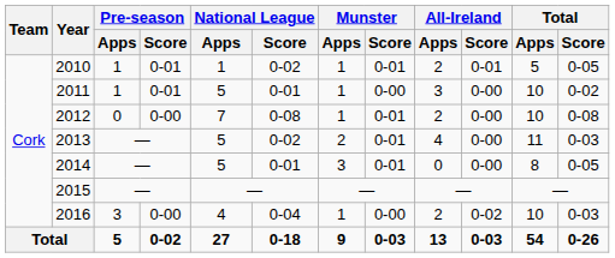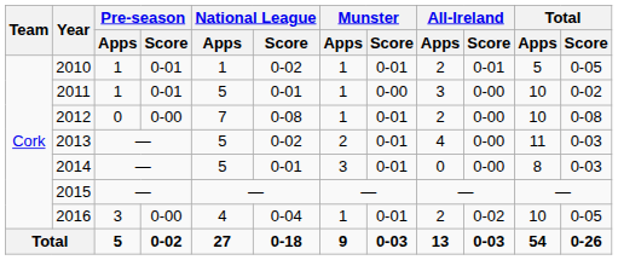 <table class="wikitable" style="text-align:center">
 <tr>
 <th rowspan="2">Team</th>
 <th rowspan="2">Year</th>
 <th colspan="2"><a href='#'>Pre-season</a></th>
 <th colspan="2"><a href='#'>National League</a></th>
 <th colspan="2"><a href='#'>Munster</a></th>
 <th colspan="2"><a href='#'>All-Ireland</a></th>
 <th colspan="2">Total</th>
 </tr>
 <tr>
 <th>Apps</th>
 <th>Score</th>
 <th>Apps</th>
 <th>Score</th>
 <th>Apps</th>
 <th>Score</th>
 <th>Apps</th>
 <th>Score</th>
 <th>Apps</th>
 <th>Score</th>
 </tr>
 <tr>
 <td rowspan="7"><a href='#'>Cork</a></td>
 <td>2010</td>
 <td>1</td>
 <td>0-01</td>
 <td>1</td>
 <td>0-02</td>
 <td>1</td>
 <td>0-01</td>
 <td>2</td>
 <td>0-01</td>
 <td>5</td>
 <td>0-05</td>
 </tr>
 <tr>
 <td>2011</td>
 <td>1</td>
 <td>0-01</td>
 <td>5</td>
 <td>0-01</td>
 <td>1</td>
 <td>0-00</td>
 <td>3</td>
 <td>0-00</td>
 <td>10</td>
 <td>0-02</td>
 </tr>
 <tr>
 <td>2012</td>
 <td>0</td>
 <td>0-00</td>
 <td>7</td>
 <td>0-08</td>
 <td>1</td>
 <td>0-01</td>
 <td>2</td>
 <td>0-00</td>
 <td>10</td>
 <td>0-08</td>
 </tr>
 <tr>
 <td>2013</td>
 <td colspan=2>—</td>
 <td>5</td>
 <td>0-02</td>
 <td>2</td>
 <td>0-01</td>
 <td>4</td>
 <td>0-00</td>
 <td>11</td>
 <td>0-03</td>
 </tr>
 <tr>
 <td>2014</td>
 <td colspan=2>—</td>
 <td>5</td>
 <td>0-01</td>
 <td>3</td>
 <td>0-01</td>
 <td>0</td>
 <td>0-00</td>
 <td>8</td>
-<td>0-05</td>
+<td>0-03</td>
 </tr>
 <tr>
 <td>2015</td>
 <td colspan=2>—</td>
 <td colspan=2>—</td>
 <td colspan=2>—</td>
 <td colspan=2>—</td>
 <td colspan=2>—</td>
 </tr>
 <tr>
 <td>2016</td>
 <td>3</td>
 <td>0-00</td>
 <td>4</td>
 <td>0-04</td>
 <td>1</td>
-<td>0-00</td>
+<td>0-01</td>
 <td>2</td>
 <td>0-02</td>
 <td>10</td>
-<td>0-03</td>
+<td>0-05</td>
 </tr>
 <tr>
 <th colspan="2">Total</th>
 <td><strong>5</strong></td>
 <td><strong>0-02</strong></td>
 <td><strong>27</strong></td>
 <td><strong>0-18</strong></td>
 <td><strong>9</strong></td>
 <td><strong>0-03</strong></td>
 <td><strong>13</strong></td>
 <td><strong>0-03</strong></td>
 <td><strong>54</strong></td>
 <td><strong>0-26</strong></td>
 </tr>
 </table>
